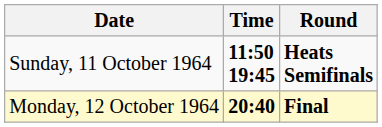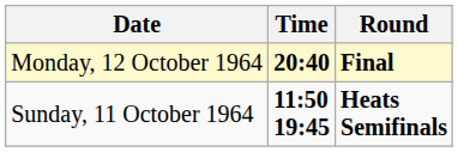 <table class="wikitable">
 <tr>
 <th>Date</th>
 <th>Time</th>
 <th>Round</th>
 </tr>
+<tr style=background:lemonchiffon>
+<td>Monday, 12 October 1964</td>
+<td><strong>20:40</strong></td>
+<td><strong>Final</strong></td>
+</tr>
 <tr>
 <td>Sunday, 11 October 1964</td>
 <td><strong>11:50</strong><br><strong>19:45</strong></td>
 <td><strong>Heats</strong><br><strong>Semifinals</strong></td>
 </tr>
-<tr style=background:lemonchiffon>
-<td>Monday, 12 October 1964</td>
-<td><strong>20:40</strong></td>
-<td><strong>Final</strong></td>
-</tr>
 </table>
